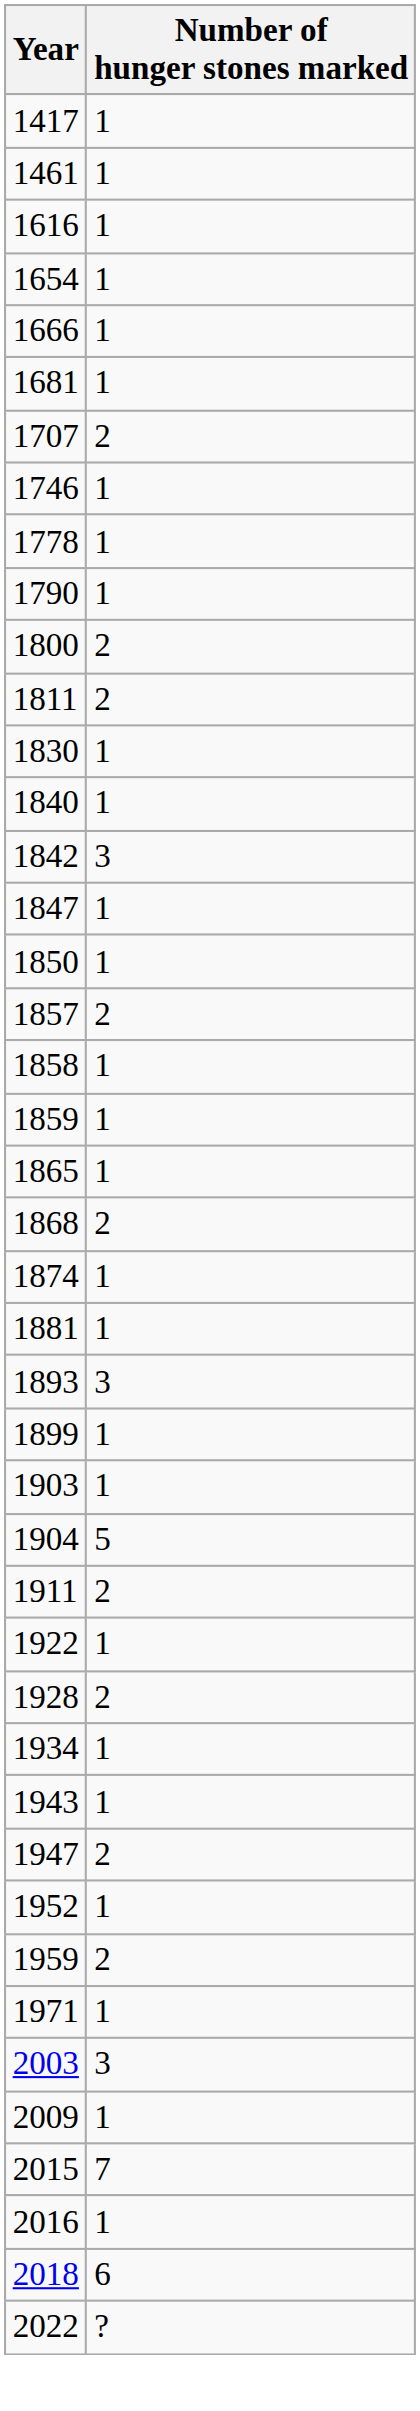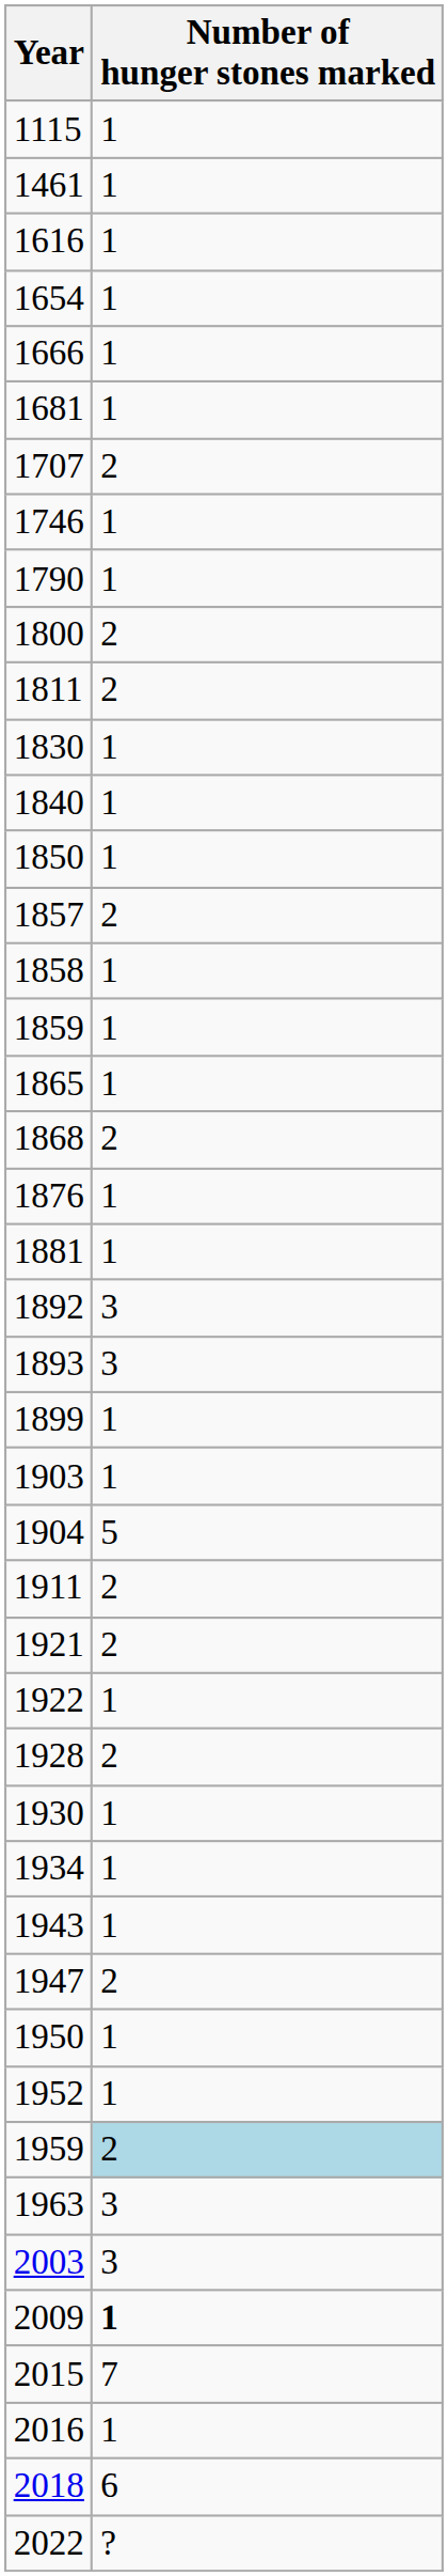 <table class="wikitable sortable">
 <tr>
 <th>Year</th>
 <th>Number of<br>hunger stones marked</th>
 </tr>
 <tr>
-<td>1417</td>
+<td>1115</td>
 <td>1</td>
 </tr>
 <tr>
 <td>1461</td>
 <td>1</td>
 </tr>
 <tr>
 <td>1616</td>
 <td>1</td>
 </tr>
 <tr>
 <td>1654</td>
 <td>1</td>
 </tr>
 <tr>
 <td>1666</td>
 <td>1</td>
 </tr>
 <tr>
 <td>1681</td>
 <td>1</td>
 </tr>
 <tr>
 <td>1707</td>
 <td>2</td>
 </tr>
 <tr>
 <td>1746</td>
 <td>1</td>
 </tr>
 <tr>
-<td>1778</td>
-<td>1</td>
-</tr>
-<tr>
 <td>1790</td>
 <td>1</td>
 </tr>
 <tr>
 <td>1800</td>
 <td>2</td>
 </tr>
 <tr>
 <td>1811</td>
 <td>2</td>
 </tr>
 <tr>
 <td>1830</td>
 <td>1</td>
 </tr>
 <tr>
 <td>1840</td>
-<td>1</td>
-</tr>
-<tr>
-<td>1842</td>
-<td>3</td>
-</tr>
-<tr>
-<td>1847</td>
 <td>1</td>
 </tr>
 <tr>
 <td>1850</td>
 <td>1</td>
 </tr>
 <tr>
 <td>1857</td>
 <td>2</td>
 </tr>
 <tr>
 <td>1858</td>
 <td>1</td>
 </tr>
 <tr>
 <td>1859</td>
 <td>1</td>
 </tr>
 <tr>
 <td>1865</td>
 <td>1</td>
 </tr>
 <tr>
 <td>1868</td>
 <td>2</td>
 </tr>
 <tr>
-<td>1874</td>
+<td>1876</td>
 <td>1</td>
 </tr>
 <tr>
 <td>1881</td>
 <td>1</td>
+</tr>
+<tr>
+<td>1892</td>
+<td>3</td>
 </tr>
 <tr>
 <td>1893</td>
 <td>3</td>
 </tr>
 <tr>
 <td>1899</td>
 <td>1</td>
 </tr>
 <tr>
 <td>1903</td>
 <td>1</td>
 </tr>
 <tr>
 <td>1904</td>
 <td>5</td>
 </tr>
 <tr>
 <td>1911</td>
 <td>2</td>
 </tr>
 <tr>
+<td>1921</td>
+<td>2</td>
+</tr>
+<tr>
 <td>1922</td>
 <td>1</td>
 </tr>
 <tr>
 <td>1928</td>
 <td>2</td>
+</tr>
+<tr>
+<td>1930</td>
+<td>1</td>
 </tr>
 <tr>
 <td>1934</td>
 <td>1</td>
 </tr>
 <tr>
 <td>1943</td>
 <td>1</td>
 </tr>
 <tr>
 <td>1947</td>
 <td>2</td>
 </tr>
 <tr>
+<td>1950</td>
+<td>1</td>
+</tr>
+<tr>
 <td>1952</td>
 <td>1</td>
 </tr>
 <tr>
 <td>1959</td>
-<td>2</td>
+<td style="background: lightblue;">2</td>
 </tr>
 <tr>
-<td>1971</td>
-<td>1</td>
+<td>1963</td>
+<td>3</td>
 </tr>
 <tr>
 <td><a href='#'>2003</a></td>
 <td>3</td>
 </tr>
 <tr>
 <td>2009</td>
-<td>1</td>
+<td><strong>1</strong></td>
 </tr>
 <tr>
 <td>2015</td>
 <td>7</td>
 </tr>
 <tr>
 <td>2016</td>
 <td>1</td>
 </tr>
 <tr>
 <td><a href='#'>2018</a></td>
 <td>6</td>
 </tr>
 <tr>
 <td>2022</td>
 <td>?</td>
 </tr>
 </table>
